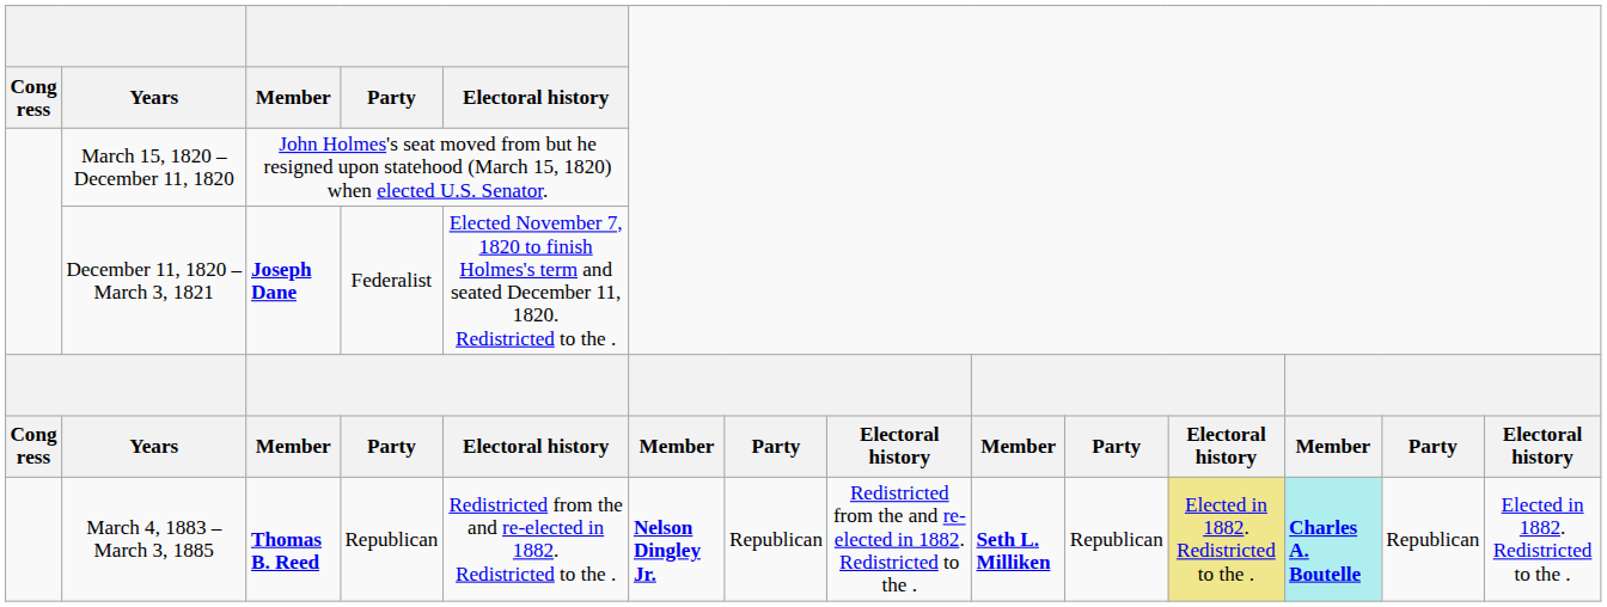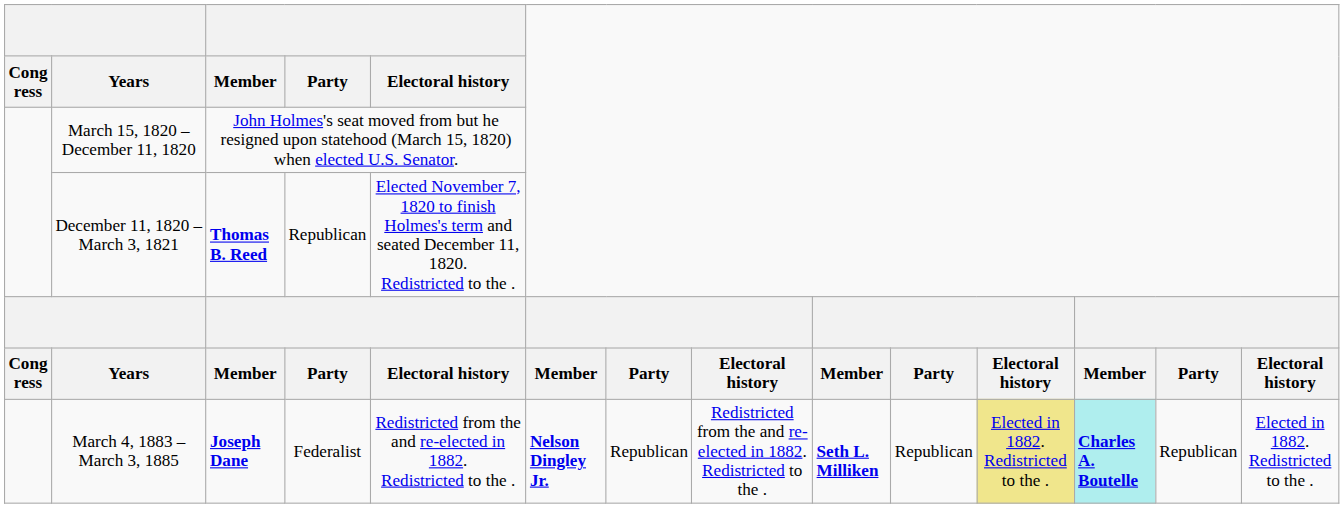 <table class=wikitable style="text-align:center">
 <tr style="height:3em">
 <th colspan=2></th>
 <th colspan=3></th>
 </tr>
 <tr style="height:3em">
 <th>Cong<br>ress</th>
 <th>Years</th>
 <th>Member</th>
 <th>Party</th>
 <th>Electoral history</th>
 </tr>
 <tr style="height:3em">
 <td rowspan=2 nowrap><strong></strong></td>
 <td nowrap>March 15, 1820 –<br>December 11, 1820</td>
 <td colspan=3><a href='#'>John Holmes</a>'s seat moved from  but he resigned upon statehood (March 15, 1820) when <a href='#'>elected U.S. Senator</a>.</td>
 </tr>
 <tr style="height:3em">
 <td nowrap>December 11, 1820 –<br>March 3, 1821</td>
-<td align=left><strong><a href='#'>Joseph Dane</a></strong><br></td>
-<td>Federalist</td>
+<td align=left><br><strong><a href='#'>Thomas B. Reed</a></strong><br></td>
+<td>Republican</td>
 <td><a href='#'>Elected November 7, 1820 to finish Holmes's term</a> and seated December 11, 1820.<br><a href='#'>Redistricted</a> to the .</td>
 </tr>
 <tr style="height:3em">
 <th colspan=2></th>
 <th colspan=3></th>
 <th colspan=3></th>
 <th colspan=3></th>
 <th colspan=3></th>
 </tr>
 <tr style="height:3em">
 <th>Cong<br>ress</th>
 <th>Years</th>
 <th>Member</th>
 <th>Party</th>
 <th>Electoral history</th>
 <th>Member</th>
 <th>Party</th>
 <th>Electoral history</th>
 <th>Member</th>
 <th>Party</th>
 <th>Electoral history</th>
 <th>Member</th>
 <th>Party</th>
 <th>Electoral history</th>
 </tr>
 <tr style="height:3em">
 <td nowrap><strong></strong></td>
 <td nowrap>March 4, 1883 –<br>March 3, 1885</td>
-<td align=left><br><strong><a href='#'>Thomas B. Reed</a></strong><br></td>
-<td>Republican</td>
+<td align=left><strong><a href='#'>Joseph Dane</a></strong><br></td>
+<td>Federalist</td>
 <td><a href='#'>Redistricted</a> from the  and <a href='#'>re-elected in 1882</a>.<br><a href='#'>Redistricted</a> to the .</td>
 <td align=left><br><strong><a href='#'>Nelson Dingley Jr.</a></strong><br></td>
 <td>Republican</td>
 <td><a href='#'>Redistricted</a> from the  and <a href='#'>re-elected in 1882</a>.<br><a href='#'>Redistricted</a> to the .</td>
 <td align=left><br><strong><a href='#'>Seth L. Milliken</a></strong><br></td>
 <td>Republican</td>
 <td style="background: khaki;"><a href='#'>Elected in 1882</a>.<br><a href='#'>Redistricted</a> to the .</td>
 <td align=left style="background: paleturquoise;"><br><strong><a href='#'>Charles A. Boutelle</a></strong><br></td>
 <td>Republican</td>
 <td><a href='#'>Elected in 1882</a>.<br><a href='#'>Redistricted</a> to the .</td>
 </tr>
 </table>
